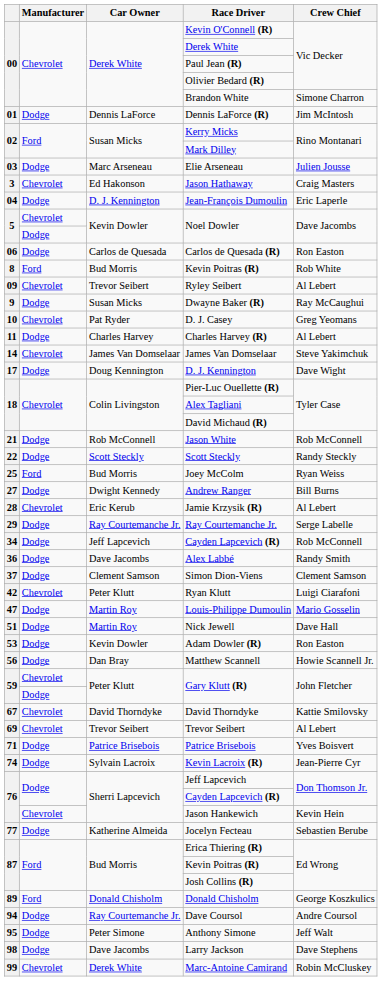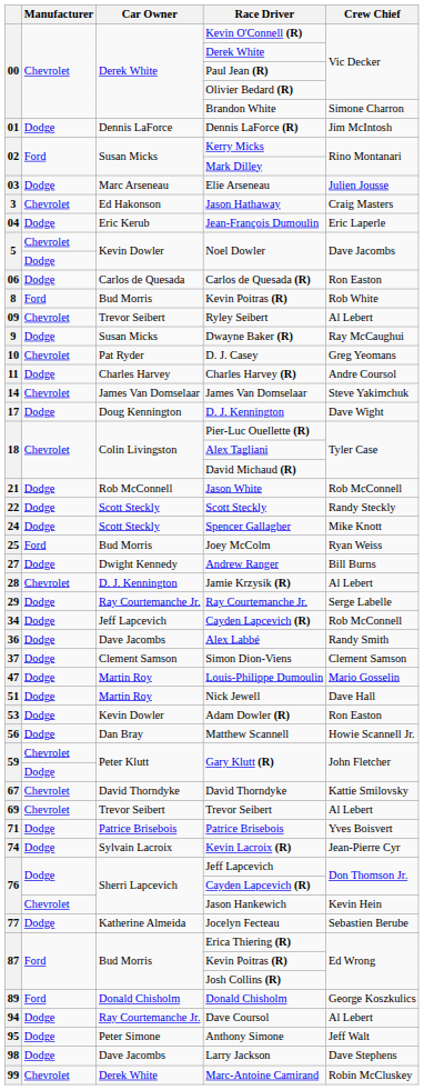 <table class="wikitable" style="font-size: 95%;">
 <tr>
 <th></th>
 <th>Manufacturer</th>
 <th>Car Owner</th>
 <th>Race Driver</th>
 <th>Crew Chief</th>
 </tr>
 <tr>
 <th rowspan=5>00</th>
 <td rowspan=5><a href='#'>Chevrolet</a></td>
 <td rowspan=5><a href='#'>Derek White</a></td>
 <td><a href='#'>Kevin O'Connell</a> <strong>(R)</strong> <small></small></td>
 <td rowspan=4>Vic Decker</td>
 </tr>
 <tr>
 <td><a href='#'>Derek White</a> <small></small></td>
 </tr>
 <tr>
 <td>Paul Jean <strong>(R)</strong> <small></small></td>
 </tr>
 <tr>
 <td>Olivier Bedard <strong>(R)</strong> <small></small></td>
 </tr>
 <tr>
 <td>Brandon White <small></small></td>
 <td>Simone Charron</td>
 </tr>
 <tr>
 <th>01</th>
 <td><a href='#'>Dodge</a></td>
 <td>Dennis LaForce</td>
 <td>Dennis LaForce <strong>(R)</strong> <small></small></td>
 <td>Jim McIntosh</td>
 </tr>
 <tr>
 <th rowspan=2>02</th>
 <td rowspan=2><a href='#'>Ford</a></td>
 <td rowspan=2>Susan Micks</td>
 <td><a href='#'>Kerry Micks</a> <small></small></td>
 <td rowspan=2>Rino Montanari</td>
 </tr>
 <tr>
 <td><a href='#'>Mark Dilley</a> <small></small></td>
 </tr>
 <tr>
 <th>03</th>
 <td><a href='#'>Dodge</a></td>
 <td>Marc Arseneau</td>
 <td>Elie Arseneau <small></small></td>
 <td><a href='#'>Julien Jousse</a></td>
 </tr>
 <tr>
 <th>3</th>
 <td><a href='#'>Chevrolet</a></td>
 <td>Ed Hakonson</td>
 <td><a href='#'>Jason Hathaway</a></td>
 <td>Craig Masters</td>
 </tr>
 <tr>
 <th>04</th>
 <td><a href='#'>Dodge</a></td>
-<td><a href='#'>D. J. Kennington</a></td>
+<td>Eric Kerub</td>
 <td><a href='#'>Jean-François Dumoulin</a></td>
 <td>Eric Laperle</td>
 </tr>
 <tr>
 <th rowspan=2>5</th>
 <td><a href='#'>Chevrolet</a> <small></small></td>
 <td rowspan=2>Kevin Dowler</td>
 <td rowspan=2>Noel Dowler <small></small></td>
 <td rowspan=2>Dave Jacombs</td>
 </tr>
 <tr>
 <td><a href='#'>Dodge</a> <small></small></td>
 </tr>
 <tr>
 <th>06</th>
 <td><a href='#'>Dodge</a></td>
 <td>Carlos de Quesada</td>
 <td>Carlos de Quesada <strong>(R)</strong> <small></small></td>
 <td>Ron Easton</td>
 </tr>
 <tr>
 <th>8</th>
 <td><a href='#'>Ford</a></td>
 <td>Bud Morris</td>
 <td>Kevin Poitras <strong>(R)</strong> <small></small></td>
 <td>Rob White</td>
 </tr>
 <tr>
 <th>09</th>
 <td><a href='#'>Chevrolet</a></td>
 <td>Trevor Seibert</td>
 <td>Ryley Seibert <small></small></td>
 <td>Al Lebert</td>
 </tr>
 <tr>
 <th>9</th>
 <td><a href='#'>Dodge</a></td>
 <td>Susan Micks</td>
 <td>Dwayne Baker <strong>(R)</strong> <small></small></td>
 <td>Ray McCaughui</td>
 </tr>
 <tr>
 <th>10</th>
 <td><a href='#'>Chevrolet</a></td>
 <td>Pat Ryder</td>
 <td>D. J. Casey <small></small></td>
 <td>Greg Yeomans</td>
 </tr>
 <tr>
 <th>11</th>
 <td><a href='#'>Dodge</a></td>
 <td>Charles Harvey</td>
 <td>Charles Harvey <strong>(R)</strong> <small></small></td>
-<td>Al Lebert</td>
+<td>Andre Coursol</td>
 </tr>
 <tr>
 <th>14</th>
 <td><a href='#'>Chevrolet</a></td>
 <td>James Van Domselaar</td>
 <td>James Van Domselaar <small></small></td>
 <td>Steve Yakimchuk</td>
 </tr>
 <tr>
 <th>17</th>
 <td><a href='#'>Dodge</a></td>
 <td>Doug Kennington</td>
 <td><a href='#'>D. J. Kennington</a></td>
 <td>Dave Wight</td>
 </tr>
 <tr>
 <th rowspan=3>18</th>
 <td rowspan=3><a href='#'>Chevrolet</a></td>
 <td rowspan=3>Colin Livingston</td>
 <td>Pier-Luc Ouellette <strong>(R)</strong> <small></small></td>
 <td rowspan=3>Tyler Case</td>
 </tr>
 <tr>
 <td><a href='#'>Alex Tagliani</a> <small></small></td>
 </tr>
 <tr>
 <td>David Michaud <strong>(R)</strong> <small></small></td>
 </tr>
 <tr>
 <th>21</th>
 <td><a href='#'>Dodge</a></td>
 <td>Rob McConnell</td>
 <td><a href='#'>Jason White</a> <small></small></td>
 <td>Rob McConnell</td>
 </tr>
 <tr>
 <th>22</th>
 <td><a href='#'>Dodge</a></td>
 <td><a href='#'>Scott Steckly</a></td>
 <td><a href='#'>Scott Steckly</a></td>
 <td>Randy Steckly</td>
 </tr>
 <tr>
+<th>24</th>
+<td><a href='#'>Dodge</a></td>
+<td><a href='#'>Scott Steckly</a></td>
+<td><a href='#'>Spencer Gallagher</a> <small></small></td>
+<td>Mike Knott</td>
+</tr>
+<tr>
 <th>25</th>
 <td><a href='#'>Ford</a></td>
 <td>Bud Morris</td>
 <td>Joey McColm</td>
 <td>Ryan Weiss</td>
 </tr>
 <tr>
 <th>27</th>
 <td><a href='#'>Dodge</a></td>
 <td>Dwight Kennedy</td>
 <td><a href='#'>Andrew Ranger</a></td>
 <td>Bill Burns</td>
 </tr>
 <tr>
 <th>28</th>
 <td><a href='#'>Chevrolet</a> <small></small></td>
-<td>Eric Kerub</td>
+<td><a href='#'>D. J. Kennington</a></td>
 <td>Jamie Krzysik <strong>(R)</strong> <small></small></td>
 <td>Al Lebert</td>
 </tr>
 <tr>
 <th>29</th>
 <td><a href='#'>Dodge</a></td>
 <td><a href='#'>Ray Courtemanche Jr.</a></td>
 <td><a href='#'>Ray Courtemanche Jr.</a> <small></small></td>
 <td>Serge Labelle</td>
 </tr>
 <tr>
 <th>34</th>
 <td><a href='#'>Dodge</a></td>
 <td>Jeff Lapcevich</td>
 <td><a href='#'>Cayden Lapcevich</a> <strong>(R)</strong> <small></small></td>
 <td>Rob McConnell</td>
 </tr>
 <tr>
 <th>36</th>
 <td><a href='#'>Dodge</a></td>
 <td>Dave Jacombs</td>
 <td><a href='#'>Alex Labbé</a> <small></small></td>
 <td>Randy Smith</td>
 </tr>
 <tr>
 <th>37</th>
 <td><a href='#'>Dodge</a></td>
 <td>Clement Samson</td>
 <td>Simon Dion-Viens <small></small></td>
 <td>Clement Samson</td>
-</tr>
-<tr>
-<th>42</th>
-<td><a href='#'>Chevrolet</a></td>
-<td>Peter Klutt</td>
-<td>Ryan Klutt <small></small></td>
-<td>Luigi Ciarafoni</td>
 </tr>
 <tr>
 <th>47</th>
 <td><a href='#'>Dodge</a></td>
 <td><a href='#'>Martin Roy</a></td>
 <td><a href='#'>Louis-Philippe Dumoulin</a></td>
 <td><a href='#'>Mario Gosselin</a></td>
 </tr>
 <tr>
 <th>51</th>
 <td><a href='#'>Dodge</a></td>
 <td><a href='#'>Martin Roy</a></td>
 <td>Nick Jewell <small></small></td>
 <td>Dave Hall</td>
 </tr>
 <tr>
 <th>53</th>
 <td><a href='#'>Dodge</a></td>
 <td>Kevin Dowler</td>
 <td>Adam Dowler <strong>(R)</strong> <small></small></td>
 <td>Ron Easton</td>
 </tr>
 <tr>
 <th>56</th>
 <td><a href='#'>Dodge</a></td>
 <td>Dan Bray</td>
 <td>Matthew Scannell</td>
 <td>Howie Scannell Jr.</td>
 </tr>
 <tr>
 <th rowspan=2>59</th>
 <td><a href='#'>Chevrolet</a> <small></small></td>
 <td rowspan=2>Peter Klutt</td>
 <td rowspan=2><a href='#'>Gary Klutt</a> <strong>(R)</strong></td>
 <td rowspan=2>John Fletcher</td>
 </tr>
 <tr>
 <td><a href='#'>Dodge</a> <small></small></td>
 </tr>
 <tr>
 <th>67</th>
 <td><a href='#'>Chevrolet</a></td>
 <td>David Thorndyke</td>
 <td>David Thorndyke <small></small></td>
 <td>Kattie Smilovsky</td>
 </tr>
 <tr>
 <th>69</th>
 <td><a href='#'>Chevrolet</a></td>
 <td>Trevor Seibert</td>
 <td>Trevor Seibert <small></small></td>
 <td>Al Lebert</td>
 </tr>
 <tr>
 <th>71</th>
 <td><a href='#'>Dodge</a></td>
 <td><a href='#'>Patrice Brisebois</a></td>
 <td><a href='#'>Patrice Brisebois</a> <small></small></td>
 <td>Yves Boisvert</td>
 </tr>
 <tr>
 <th>74</th>
 <td><a href='#'>Dodge</a></td>
 <td>Sylvain Lacroix</td>
 <td><a href='#'>Kevin Lacroix</a> <strong>(R)</strong> <small></small></td>
 <td>Jean-Pierre Cyr</td>
 </tr>
 <tr>
 <th rowspan=3>76</th>
 <td rowspan=2><a href='#'>Dodge</a> <small></small></td>
 <td rowspan=3>Sherri Lapcevich</td>
 <td>Jeff Lapcevich <small></small></td>
 <td rowspan=2><a href='#'>Don Thomson Jr.</a></td>
 </tr>
 <tr>
 <td><a href='#'>Cayden Lapcevich</a> <strong>(R)</strong> <small></small></td>
 </tr>
 <tr>
 <td><a href='#'>Chevrolet</a> <small></small></td>
 <td>Jason Hankewich <small></small></td>
 <td>Kevin Hein</td>
 </tr>
 <tr>
 <th>77</th>
 <td><a href='#'>Dodge</a></td>
 <td>Katherine Almeida</td>
 <td>Jocelyn Fecteau <small></small></td>
 <td>Sebastien Berube</td>
 </tr>
 <tr>
 <th rowspan=3>87</th>
 <td rowspan=3><a href='#'>Ford</a></td>
 <td rowspan=3>Bud Morris</td>
 <td>Erica Thiering <strong>(R)</strong> <small></small></td>
 <td rowspan=3>Ed Wrong</td>
 </tr>
 <tr>
 <td>Kevin Poitras <strong>(R)</strong> <small></small></td>
 </tr>
 <tr>
 <td>Josh Collins <strong>(R)</strong> <small></small></td>
 </tr>
 <tr>
 <th>89</th>
 <td><a href='#'>Ford</a></td>
 <td><a href='#'>Donald Chisholm</a></td>
 <td><a href='#'>Donald Chisholm</a> <small></small></td>
 <td>George Koszkulics</td>
 </tr>
 <tr>
 <th>94</th>
 <td><a href='#'>Dodge</a></td>
 <td><a href='#'>Ray Courtemanche Jr.</a></td>
 <td>Dave Coursol <small></small></td>
-<td>Andre Coursol</td>
+<td>Al Lebert</td>
 </tr>
 <tr>
 <th>95</th>
 <td><a href='#'>Dodge</a></td>
 <td>Peter Simone</td>
 <td>Anthony Simone <small></small></td>
 <td>Jeff Walt</td>
 </tr>
 <tr>
 <th>98</th>
 <td><a href='#'>Dodge</a></td>
 <td>Dave Jacombs</td>
 <td>Larry Jackson <small></small></td>
 <td>Dave Stephens</td>
 </tr>
 <tr>
 <th>99</th>
 <td><a href='#'>Chevrolet</a></td>
 <td><a href='#'>Derek White</a></td>
 <td><a href='#'>Marc-Antoine Camirand</a></td>
 <td>Robin McCluskey</td>
 </tr>
 </table>
